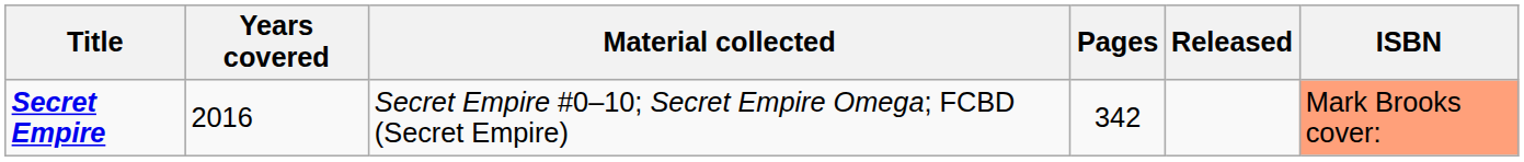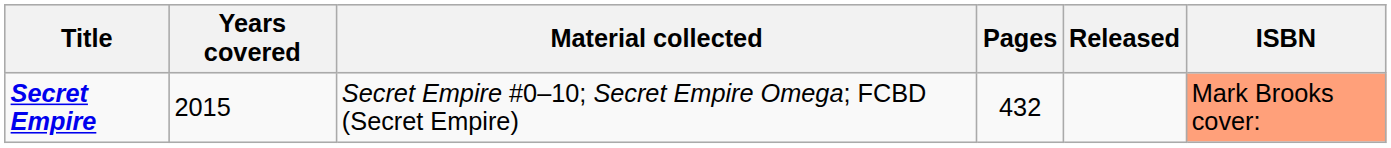 <table class="wikitable sortable" width=99%>
 <tr>
 <th>Title</th>
 <th>Years covered</th>
 <th class="unsortable">Material collected</th>
 <th>Pages</th>
 <th>Released</th>
 <th class="unsortable">ISBN</th>
 </tr>
 <tr>
 <td><strong><em><a href='#'>Secret Empire</a></em></strong></td>
-<td>2016</td>
+<td>2015</td>
 <td><em>Secret Empire</em> #0–10; <em>Secret Empire Omega</em>; FCBD (Secret Empire)</td>
-<td style="text-align: center;">342</td>
+<td style="text-align: center;">432</td>
 <td></td>
 <td style="background: lightsalmon;">Mark Brooks cover: </td>
 </tr>
 </table>
